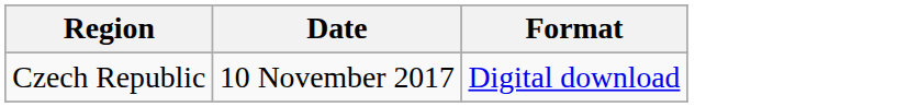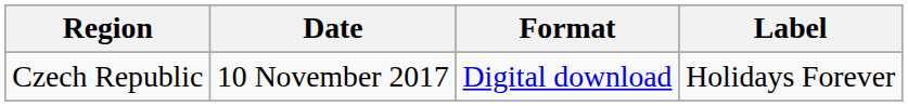 <table class="wikitable">
 <tr>
 <th>Region</th>
 <th>Date</th>
 <th>Format</th>
+<th>Label</th>
 </tr>
 <tr>
 <td>Czech Republic</td>
 <td>10 November 2017</td>
 <td><a href='#'>Digital download</a></td>
+<td>Holidays Forever</td>
 </tr>
 </table>
